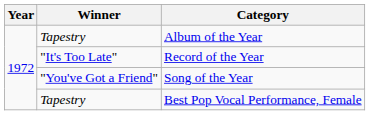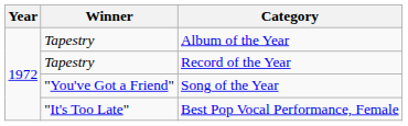 <table class="wikitable">
 <tr>
 <th align="left">Year</th>
 <th align="left">Winner</th>
 <th align="left">Category</th>
 </tr>
 <tr>
 <td rowspan="4" align="left"><a href='#'>1972</a></td>
 <td align="left"><em>Tapestry</em></td>
 <td align="left"><a href='#'>Album of the Year</a></td>
 </tr>
 <tr>
-<td align="left">"<a href='#'>It's Too Late</a>"</td>
+<td align="left"><em>Tapestry</em></td>
 <td align="left"><a href='#'>Record of the Year</a></td>
 </tr>
 <tr>
 <td align="left">"<a href='#'>You've Got a Friend</a>"</td>
 <td align="left"><a href='#'>Song of the Year</a></td>
 </tr>
 <tr>
-<td align="left"><em>Tapestry</em></td>
+<td align="left">"<a href='#'>It's Too Late</a>"</td>
 <td align="left"><a href='#'>Best Pop Vocal Performance, Female</a></td>
 </tr>
 </table>
